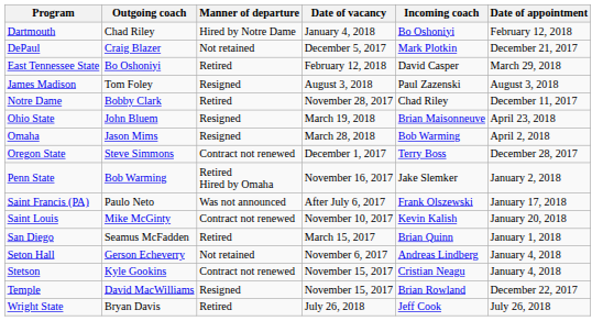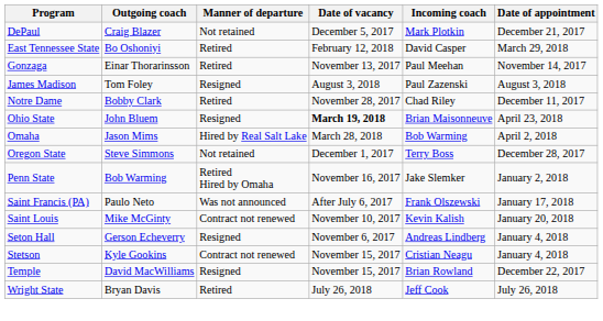 <table class="wikitable sortable">
 <tr>
 <th>Program</th>
 <th>Outgoing coach</th>
 <th>Manner of departure</th>
 <th>Date of vacancy</th>
 <th>Incoming coach</th>
 <th>Date of appointment</th>
-</tr>
-<tr>
-<td><a href='#'>Dartmouth</a></td>
-<td>Chad Riley</td>
-<td>Hired by Notre Dame </td>
-<td>January 4, 2018</td>
-<td><a href='#'>Bo Oshoniyi</a></td>
-<td>February 12, 2018</td>
 </tr>
 <tr>
 <td><a href='#'>DePaul</a></td>
 <td><a href='#'>Craig Blazer</a></td>
 <td>Not retained </td>
 <td>December 5, 2017</td>
 <td><a href='#'>Mark Plotkin</a></td>
 <td>December 21, 2017</td>
 </tr>
 <tr>
 <td><a href='#'>East Tennessee State</a></td>
 <td><a href='#'>Bo Oshoniyi</a></td>
 <td>Retired </td>
 <td>February 12, 2018</td>
 <td>David Casper </td>
 <td>March 29, 2018</td>
+</tr>
+<tr>
+<td><a href='#'>Gonzaga</a></td>
+<td>Einar Thorarinsson</td>
+<td>Retired </td>
+<td>November 13, 2017</td>
+<td>Paul Meehan </td>
+<td>November 14, 2017</td>
 </tr>
 <tr>
 <td><a href='#'>James Madison</a></td>
 <td>Tom Foley</td>
 <td>Resigned </td>
 <td>August 3, 2018</td>
 <td>Paul Zazenski  </td>
 <td>August 3, 2018</td>
 </tr>
 <tr>
 <td><a href='#'>Notre Dame</a></td>
 <td><a href='#'>Bobby Clark</a></td>
 <td>Retired </td>
 <td>November 28, 2017</td>
 <td>Chad Riley </td>
 <td>December 11, 2017</td>
 </tr>
 <tr>
 <td><a href='#'>Ohio State</a></td>
 <td><a href='#'>John Bluem</a></td>
 <td>Resigned</td>
-<td>March 19, 2018</td>
+<td><strong>March 19, 2018</strong></td>
 <td><a href='#'>Brian Maisonneuve</a></td>
 <td>April 23, 2018</td>
 </tr>
 <tr>
 <td><a href='#'>Omaha</a></td>
 <td><a href='#'>Jason Mims</a></td>
-<td>Resigned </td>
+<td>Hired by <a href='#'>Real Salt Lake</a></td>
 <td>March 28, 2018</td>
 <td><a href='#'>Bob Warming</a></td>
 <td>April 2, 2018</td>
 </tr>
 <tr>
 <td><a href='#'>Oregon State</a></td>
 <td><a href='#'>Steve Simmons</a></td>
-<td>Contract not renewed</td>
+<td>Not retained </td>
 <td>December 1, 2017</td>
 <td><a href='#'>Terry Boss</a></td>
 <td>December 28, 2017</td>
 </tr>
 <tr>
 <td><a href='#'>Penn State</a></td>
 <td><a href='#'>Bob Warming</a></td>
 <td>Retired <br>Hired by Omaha</td>
 <td>November 16, 2017</td>
 <td>Jake Slemker</td>
 <td>January 2, 2018</td>
 </tr>
 <tr>
 <td><a href='#'>Saint Francis (PA)</a></td>
 <td>Paulo Neto</td>
 <td>Was not announced</td>
 <td>After July 6, 2017</td>
 <td><a href='#'>Frank Olszewski</a></td>
 <td>January 17, 2018</td>
 </tr>
 <tr>
 <td><a href='#'>Saint Louis</a></td>
 <td><a href='#'>Mike McGinty</a></td>
 <td>Contract not renewed</td>
 <td>November 10, 2017</td>
 <td><a href='#'>Kevin Kalish</a></td>
 <td>January 20, 2018</td>
 </tr>
 <tr>
-<td><a href='#'>San Diego</a></td>
-<td>Seamus McFadden</td>
-<td>Retired </td>
-<td>March 15, 2017</td>
-<td><a href='#'>Brian Quinn</a></td>
-<td>January 1, 2018</td>
-</tr>
-<tr>
 <td><a href='#'>Seton Hall</a></td>
 <td><a href='#'>Gerson Echeverry</a></td>
-<td>Not retained </td>
+<td>Resigned </td>
 <td>November 6, 2017</td>
 <td><a href='#'>Andreas Lindberg</a></td>
 <td>January 4, 2018</td>
 </tr>
 <tr>
 <td><a href='#'>Stetson</a></td>
 <td><a href='#'>Kyle Gookins</a></td>
 <td>Contract not renewed</td>
 <td>November 15, 2017</td>
 <td><a href='#'>Cristian Neagu</a></td>
 <td>January 4, 2018</td>
 </tr>
 <tr>
 <td><a href='#'>Temple</a></td>
 <td><a href='#'>David MacWilliams</a></td>
 <td>Resigned</td>
 <td>November 15, 2017</td>
 <td><a href='#'>Brian Rowland</a></td>
 <td>December 22, 2017</td>
 </tr>
 <tr>
 <td><a href='#'>Wright State</a></td>
 <td>Bryan Davis</td>
 <td>Retired </td>
 <td>July 26, 2018</td>
 <td><a href='#'>Jeff Cook</a></td>
 <td>July 26, 2018</td>
 </tr>
 </table>
